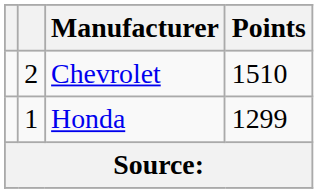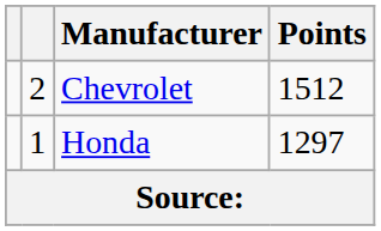 <table class="wikitable" style="font-size: 95%;">
 <tr>
 <th scope="col"></th>
 <th scope="col"></th>
 <th scope="col">Manufacturer</th>
 <th scope="col">Points</th>
 </tr>
 <tr>
 <td align="left"></td>
 <td align="center">2</td>
 <td><a href='#'>Chevrolet</a></td>
-<td>1510</td>
+<td>1512</td>
 </tr>
 <tr>
 <td align="left"></td>
 <td align="center">1</td>
 <td><a href='#'>Honda</a></td>
-<td>1299</td>
+<td>1297</td>
 </tr>
 <tr>
 <th colspan=4>Source:</th>
 </tr>
 </table>
